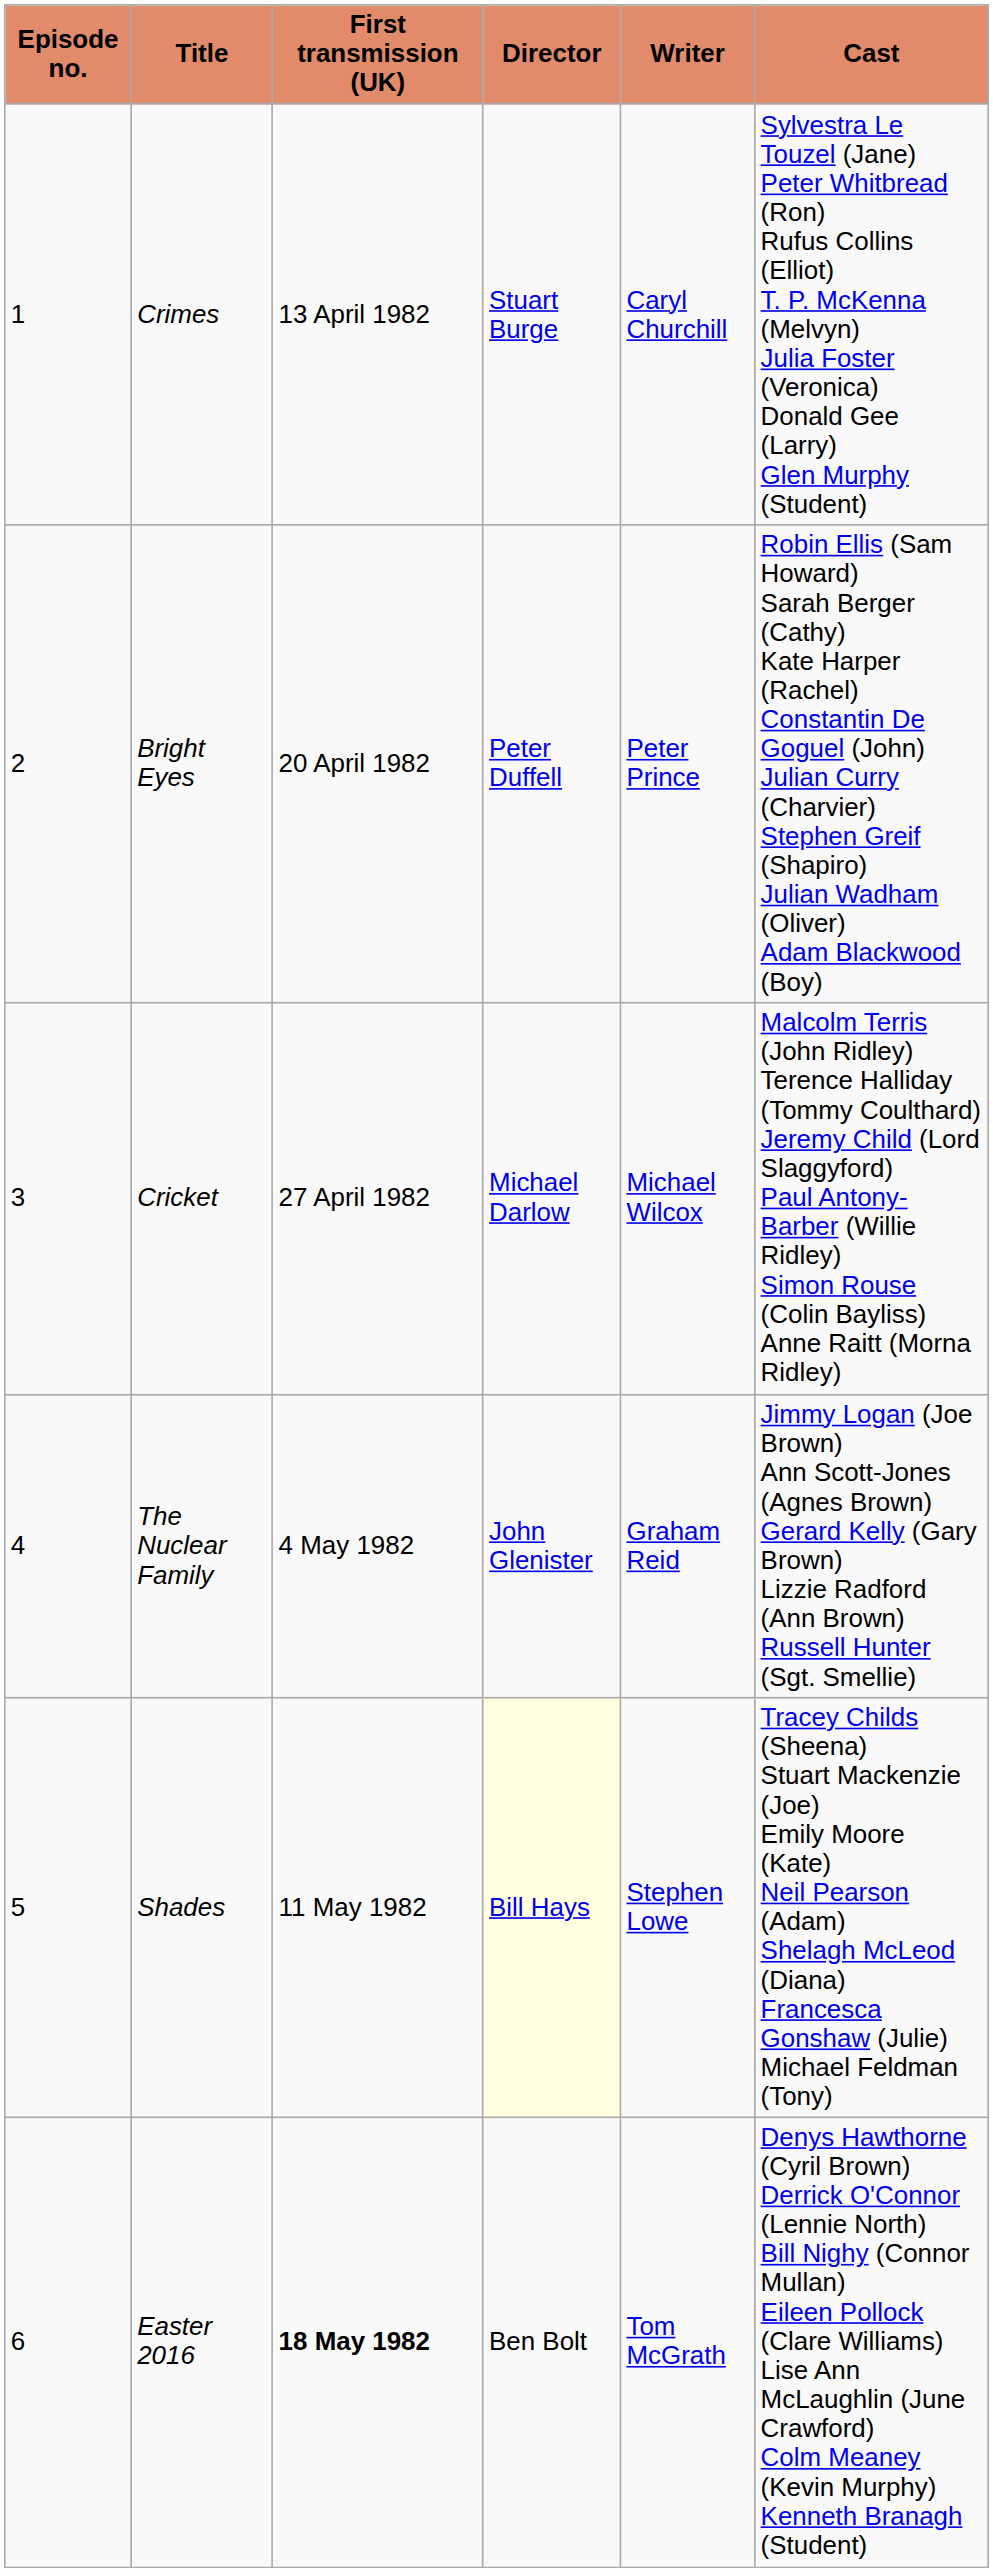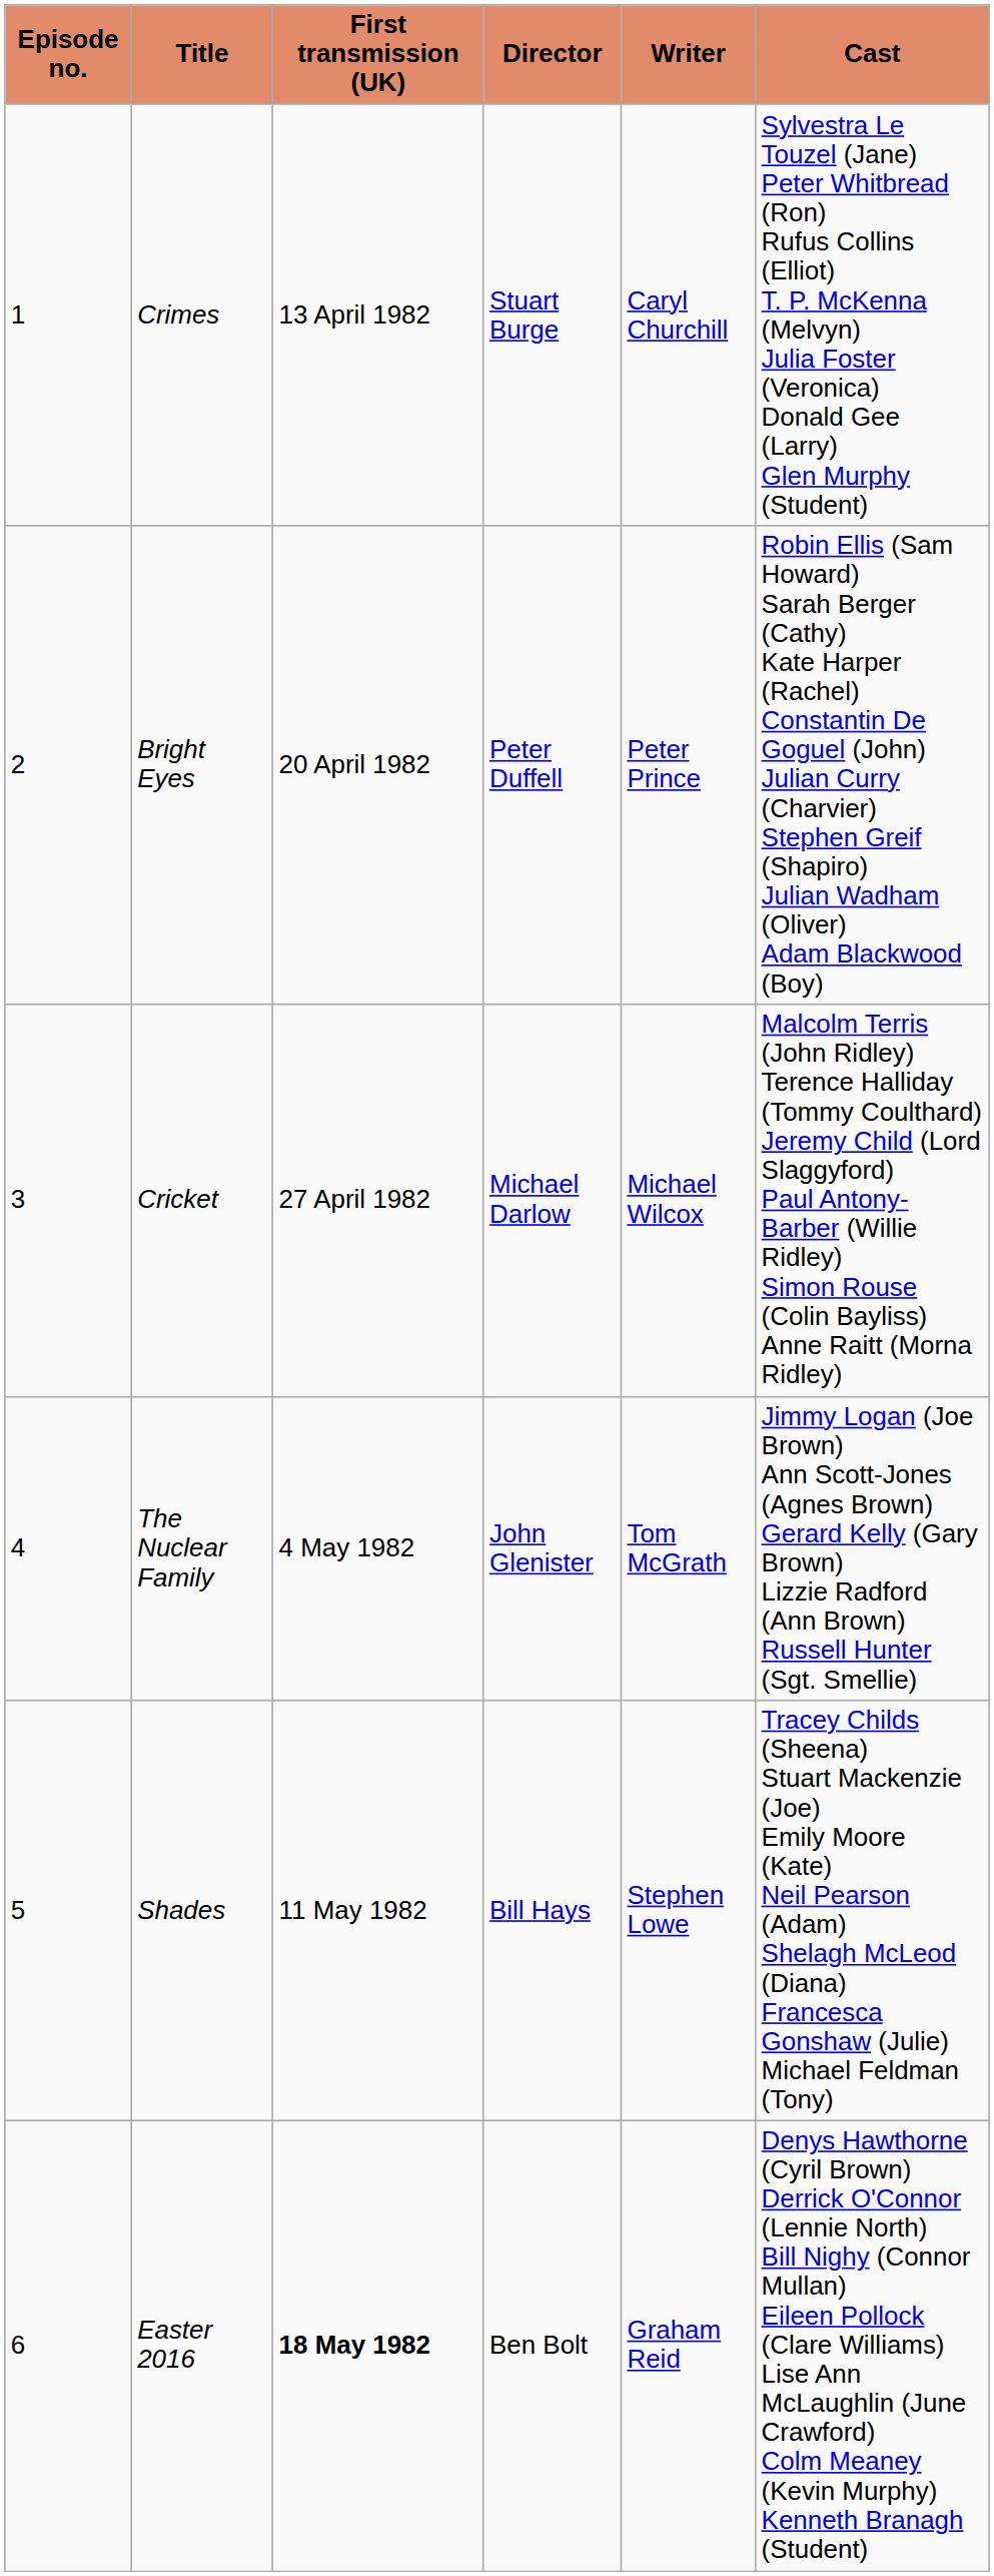 <table class="wikitable plainrowheaders">
 <tr style="color:#00000;">
 <th scope="col" style="background:#E18B6B">Episode no.</th>
 <th scope="col" style="background:#E18B6B">Title</th>
 <th scope="col" style="background:#E18B6B">First transmission (UK)</th>
 <th scope="col" style="background:#E18B6B">Director</th>
 <th scope="col" style="background:#E18B6B">Writer</th>
 <th scope="col" style="background:#E18B6B">Cast</th>
 </tr>
 <tr id="Crimes">
 <td>1</td>
 <td><em>Crimes</em></td>
 <td>13 April 1982</td>
 <td><a href='#'>Stuart Burge</a></td>
 <td><a href='#'>Caryl Churchill</a></td>
 <td><a href='#'>Sylvestra Le Touzel</a> (Jane) <br> <a href='#'>Peter Whitbread</a> (Ron) <br> Rufus Collins (Elliot) <br> <a href='#'>T. P. McKenna</a> (Melvyn) <br> <a href='#'>Julia Foster</a> (Veronica) <br> Donald Gee (Larry) <br> <a href='#'>Glen Murphy</a> (Student)</td>
 </tr>
 <tr id="Bright Eyes">
 <td>2</td>
 <td><em>Bright Eyes</em></td>
 <td>20 April 1982</td>
 <td><a href='#'>Peter Duffell</a></td>
 <td><a href='#'>Peter Prince</a></td>
 <td><a href='#'>Robin Ellis</a> (Sam Howard) <br> Sarah Berger (Cathy) <br> Kate Harper (Rachel) <br> <a href='#'>Constantin De Goguel</a> (John) <br> <a href='#'>Julian Curry</a> (Charvier) <br> <a href='#'>Stephen Greif</a> (Shapiro) <br> <a href='#'>Julian Wadham</a> (Oliver) <br> <a href='#'>Adam Blackwood</a> (Boy)</td>
 </tr>
 <tr id="Cricket">
 <td>3</td>
 <td><em>Cricket</em></td>
 <td>27 April 1982</td>
 <td><a href='#'>Michael Darlow</a></td>
 <td><a href='#'>Michael Wilcox</a></td>
 <td><a href='#'>Malcolm Terris</a> (John Ridley) <br> Terence Halliday (Tommy Coulthard) <br> <a href='#'>Jeremy Child</a> (Lord Slaggyford) <br> <a href='#'>Paul Antony-Barber</a> (Willie Ridley) <br> <a href='#'>Simon Rouse</a> (Colin Bayliss) <br> Anne Raitt (Morna Ridley)</td>
 </tr>
 <tr id="The Nuclear Family">
 <td>4</td>
 <td><em>The Nuclear Family</em></td>
 <td>4 May 1982</td>
 <td><a href='#'>John Glenister</a></td>
-<td><a href='#'>Graham Reid</a></td>
+<td><a href='#'>Tom McGrath</a></td>
 <td><a href='#'>Jimmy Logan</a> (Joe Brown) <br> Ann Scott-Jones (Agnes Brown) <br> <a href='#'>Gerard Kelly</a> (Gary Brown) <br> Lizzie Radford (Ann Brown) <br> <a href='#'>Russell Hunter</a> (Sgt. Smellie)</td>
 </tr>
 <tr id="Shades">
 <td>5</td>
 <td><em>Shades</em></td>
 <td>11 May 1982</td>
-<td style="background: lightyellow;"><a href='#'>Bill Hays</a></td>
+<td><a href='#'>Bill Hays</a></td>
 <td><a href='#'>Stephen Lowe</a></td>
 <td><a href='#'>Tracey Childs</a> (Sheena) <br> Stuart Mackenzie (Joe)<br> Emily Moore (Kate) <br> <a href='#'>Neil Pearson</a> (Adam) <br> <a href='#'>Shelagh McLeod</a> (Diana) <br> <a href='#'>Francesca Gonshaw</a> (Julie) <br> Michael Feldman (Tony)</td>
 </tr>
 <tr id="Easter 2016">
 <td>6</td>
 <td><em>Easter 2016</em></td>
 <td><strong>18 May 1982</strong></td>
 <td>Ben Bolt</td>
-<td><a href='#'>Tom McGrath</a></td>
+<td><a href='#'>Graham Reid</a></td>
 <td><a href='#'>Denys Hawthorne</a> (Cyril Brown) <br> <a href='#'>Derrick O'Connor</a> (Lennie North) <br> <a href='#'>Bill Nighy</a> (Connor Mullan) <br> <a href='#'>Eileen Pollock</a> (Clare Williams) <br> Lise Ann McLaughlin (June Crawford)<br> <a href='#'>Colm Meaney</a> (Kevin Murphy) <br> <a href='#'>Kenneth Branagh</a> (Student)</td>
 </tr>
 <tr>
 </tr>
 </table>
